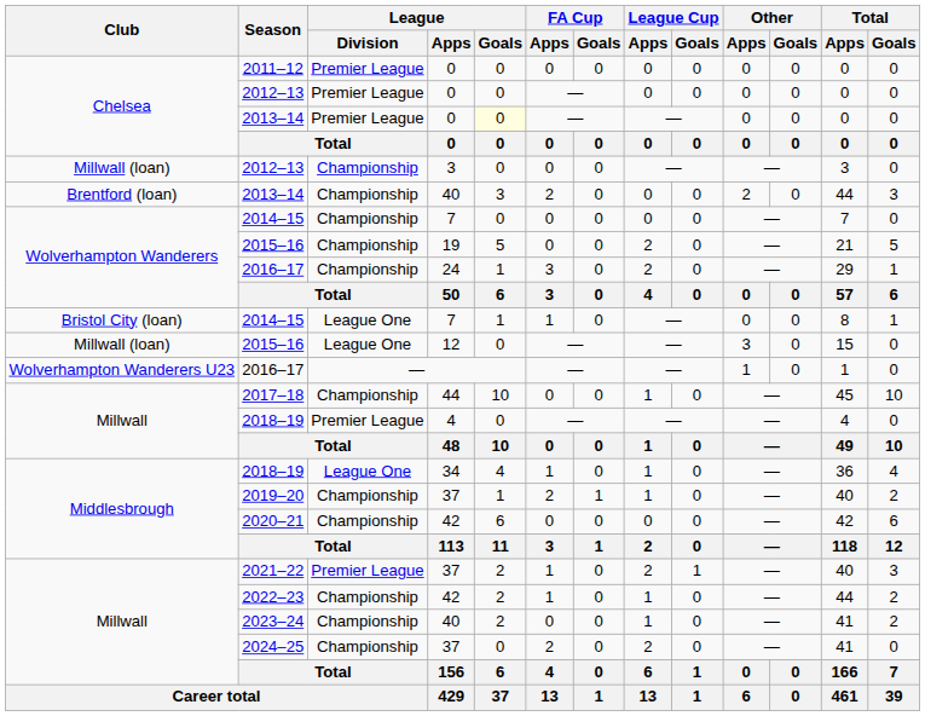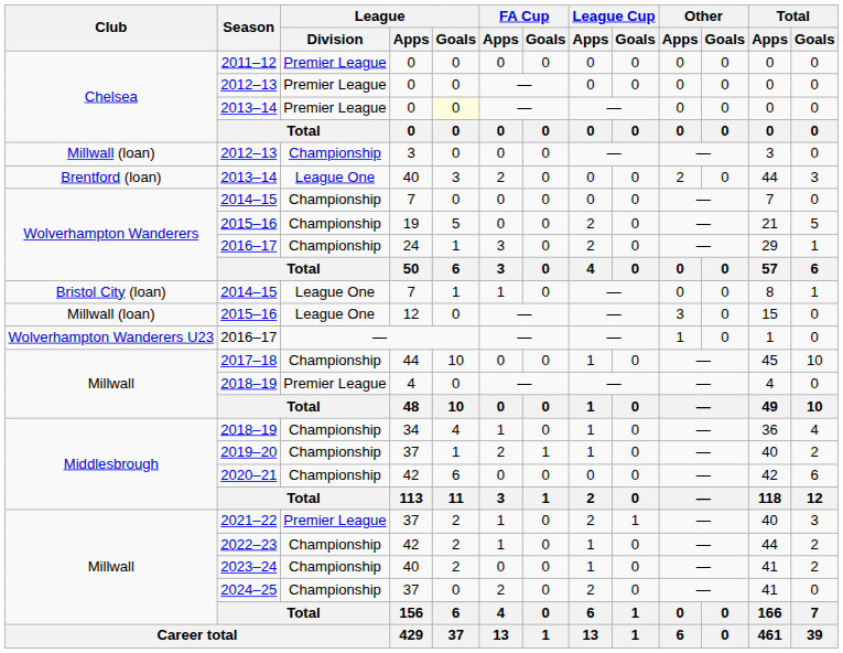 <table class=wikitable style="text-align: center;">
 <tr>
 <th rowspan=2>Club</th>
 <th rowspan=2>Season</th>
 <th colspan=3>League</th>
 <th colspan=2><a href='#'>FA Cup</a></th>
 <th colspan=2><a href='#'>League Cup</a></th>
 <th colspan=2>Other</th>
 <th colspan=2>Total</th>
 </tr>
 <tr>
 <th>Division</th>
 <th>Apps</th>
 <th>Goals</th>
 <th>Apps</th>
 <th>Goals</th>
 <th>Apps</th>
 <th>Goals</th>
 <th>Apps</th>
 <th>Goals</th>
 <th>Apps</th>
 <th>Goals</th>
 </tr>
 <tr>
 <td rowspan="4"><a href='#'>Chelsea</a></td>
 <td><a href='#'>2011–12</a></td>
 <td><a href='#'>Premier League</a></td>
 <td>0</td>
 <td>0</td>
 <td>0</td>
 <td>0</td>
 <td>0</td>
 <td>0</td>
 <td>0</td>
 <td>0</td>
 <td>0</td>
 <td>0</td>
 </tr>
 <tr>
 <td><a href='#'>2012–13</a></td>
 <td>Premier League</td>
 <td>0</td>
 <td>0</td>
 <td colspan=2>—</td>
 <td>0</td>
 <td>0</td>
 <td>0</td>
 <td>0</td>
 <td>0</td>
 <td>0</td>
 </tr>
 <tr>
 <td><a href='#'>2013–14</a></td>
 <td>Premier League</td>
 <td>0</td>
 <td style="background: lightyellow;">0</td>
 <td colspan=2>—</td>
 <td colspan=2>—</td>
 <td>0</td>
 <td>0</td>
 <td>0</td>
 <td>0</td>
 </tr>
 <tr>
 <th colspan="2">Total</th>
 <th>0</th>
 <th>0</th>
 <th>0</th>
 <th>0</th>
 <th>0</th>
 <th>0</th>
 <th>0</th>
 <th>0</th>
 <th>0</th>
 <th>0</th>
 </tr>
 <tr>
 <td><a href='#'>Millwall</a> (loan)</td>
 <td><a href='#'>2012–13</a></td>
 <td><a href='#'>Championship</a></td>
 <td>3</td>
 <td>0</td>
 <td>0</td>
 <td>0</td>
 <td colspan=2>—</td>
 <td colspan=2>—</td>
 <td>3</td>
 <td>0</td>
 </tr>
 <tr>
 <td><a href='#'>Brentford</a> (loan)</td>
 <td><a href='#'>2013–14</a></td>
-<td>Championship</td>
+<td><a href='#'>League One</a></td>
 <td>40</td>
 <td>3</td>
 <td>2</td>
 <td>0</td>
 <td>0</td>
 <td>0</td>
 <td>2</td>
 <td>0</td>
 <td>44</td>
 <td>3</td>
 </tr>
 <tr>
 <td rowspan="4"><a href='#'>Wolverhampton Wanderers</a></td>
 <td><a href='#'>2014–15</a></td>
 <td>Championship</td>
 <td>7</td>
 <td>0</td>
 <td>0</td>
 <td>0</td>
 <td>0</td>
 <td>0</td>
 <td colspan=2>—</td>
 <td>7</td>
 <td>0</td>
 </tr>
 <tr>
 <td><a href='#'>2015–16</a></td>
 <td>Championship</td>
 <td>19</td>
 <td>5</td>
 <td>0</td>
 <td>0</td>
 <td>2</td>
 <td>0</td>
 <td colspan=2>—</td>
 <td>21</td>
 <td>5</td>
 </tr>
 <tr>
 <td><a href='#'>2016–17</a></td>
 <td>Championship</td>
 <td>24</td>
 <td>1</td>
 <td>3</td>
 <td>0</td>
 <td>2</td>
 <td>0</td>
 <td colspan=2>—</td>
 <td>29</td>
 <td>1</td>
 </tr>
 <tr>
 <th colspan="2">Total</th>
 <th>50</th>
 <th>6</th>
 <th>3</th>
 <th>0</th>
 <th>4</th>
 <th>0</th>
 <th>0</th>
 <th>0</th>
 <th>57</th>
 <th>6</th>
 </tr>
 <tr>
 <td><a href='#'>Bristol City</a> (loan)</td>
 <td><a href='#'>2014–15</a></td>
 <td>League One</td>
 <td>7</td>
 <td>1</td>
 <td>1</td>
 <td>0</td>
 <td colspan=2>—</td>
 <td>0</td>
 <td>0</td>
 <td>8</td>
 <td>1</td>
 </tr>
 <tr>
 <td>Millwall (loan)</td>
 <td><a href='#'>2015–16</a></td>
 <td>League One</td>
 <td>12</td>
 <td>0</td>
 <td colspan=2>—</td>
 <td colspan=2>—</td>
 <td>3</td>
 <td>0</td>
 <td>15</td>
 <td>0</td>
 </tr>
 <tr>
 <td><a href='#'>Wolverhampton Wanderers U23</a></td>
 <td>2016–17</td>
 <td colspan=3>—</td>
 <td colspan=2>—</td>
 <td colspan=2>—</td>
 <td>1</td>
 <td>0</td>
 <td>1</td>
 <td>0</td>
 </tr>
 <tr>
 <td rowspan="3">Millwall</td>
 <td><a href='#'>2017–18</a></td>
 <td>Championship</td>
 <td>44</td>
 <td>10</td>
 <td>0</td>
 <td>0</td>
 <td>1</td>
 <td>0</td>
 <td colspan=2>—</td>
 <td>45</td>
 <td>10</td>
 </tr>
 <tr>
 <td><a href='#'>2018–19</a></td>
 <td>Premier League</td>
 <td>4</td>
 <td>0</td>
 <td colspan=2>—</td>
 <td colspan=2>—</td>
 <td colspan=2>—</td>
 <td>4</td>
 <td>0</td>
 </tr>
 <tr>
 <th colspan="2">Total</th>
 <th>48</th>
 <th>10</th>
 <th>0</th>
 <th>0</th>
 <th>1</th>
 <th>0</th>
 <th colspan=2>—</th>
 <th>49</th>
 <th>10</th>
 </tr>
 <tr>
 <td rowspan="4"><a href='#'>Middlesbrough</a></td>
 <td><a href='#'>2018–19</a></td>
-<td><a href='#'>League One</a></td>
+<td>Championship</td>
 <td>34</td>
 <td>4</td>
 <td>1</td>
 <td>0</td>
 <td>1</td>
 <td>0</td>
 <td colspan=2>—</td>
 <td>36</td>
 <td>4</td>
 </tr>
 <tr>
 <td><a href='#'>2019–20</a></td>
 <td>Championship</td>
 <td>37</td>
 <td>1</td>
 <td>2</td>
 <td>1</td>
 <td>1</td>
 <td>0</td>
 <td colspan=2>—</td>
 <td>40</td>
 <td>2</td>
 </tr>
 <tr>
 <td><a href='#'>2020–21</a></td>
 <td>Championship</td>
 <td>42</td>
 <td>6</td>
 <td>0</td>
 <td>0</td>
 <td>0</td>
 <td>0</td>
 <td colspan=2>—</td>
 <td>42</td>
 <td>6</td>
 </tr>
 <tr>
 <th colspan="2">Total</th>
 <th>113</th>
 <th>11</th>
 <th>3</th>
 <th>1</th>
 <th>2</th>
 <th>0</th>
 <th colspan=2>—</th>
 <th>118</th>
 <th>12</th>
 </tr>
 <tr>
 <td rowspan="5">Millwall</td>
 <td><a href='#'>2021–22</a></td>
 <td><a href='#'>Premier League</a></td>
 <td>37</td>
 <td>2</td>
 <td>1</td>
 <td>0</td>
 <td>2</td>
 <td>1</td>
 <td colspan=2>—</td>
 <td>40</td>
 <td>3</td>
 </tr>
 <tr>
 <td><a href='#'>2022–23</a></td>
 <td>Championship</td>
 <td>42</td>
 <td>2</td>
 <td>1</td>
 <td>0</td>
 <td>1</td>
 <td>0</td>
 <td colspan=2>—</td>
 <td>44</td>
 <td>2</td>
 </tr>
 <tr>
 <td><a href='#'>2023–24</a></td>
 <td>Championship</td>
 <td>40</td>
 <td>2</td>
 <td>0</td>
 <td>0</td>
 <td>1</td>
 <td>0</td>
 <td colspan=2>—</td>
 <td>41</td>
 <td>2</td>
 </tr>
 <tr>
 <td><a href='#'>2024–25</a></td>
 <td>Championship</td>
 <td>37</td>
 <td>0</td>
 <td>2</td>
 <td>0</td>
 <td>2</td>
 <td>0</td>
 <td colspan=2>—</td>
 <td>41</td>
 <td>0</td>
 </tr>
 <tr>
 <th colspan="2">Total</th>
 <th>156</th>
 <th>6</th>
 <th>4</th>
 <th>0</th>
 <th>6</th>
 <th>1</th>
 <th>0</th>
 <th>0</th>
 <th>166</th>
 <th>7</th>
 </tr>
 <tr>
 <th colspan="3">Career total</th>
 <th>429</th>
 <th>37</th>
 <th>13</th>
 <th>1</th>
 <th>13</th>
 <th>1</th>
 <th>6</th>
 <th>0</th>
 <th>461</th>
 <th>39</th>
 </tr>
 </table>
